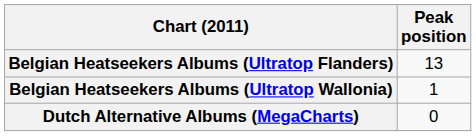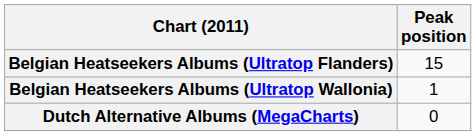 <table class="wikitable sortable plainrowheaders" style="text-align:center">
 <tr>
 <th scope="col">Chart (2011)</th>
 <th scope="col">Peak<br> position</th>
 </tr>
 <tr>
 <th scope="row">Belgian Heatseekers Albums (<a href='#'>Ultratop</a> Flanders)</th>
-<td align=center>13</td>
+<td align=center>15</td>
 </tr>
 <tr>
 <th scope="row">Belgian Heatseekers Albums (<a href='#'>Ultratop</a> Wallonia)</th>
 <td align=center>1</td>
 </tr>
 <tr>
 <th scope="row">Dutch Alternative Albums (<a href='#'>MegaCharts</a>)</th>
 <td align=center>0</td>
 </tr>
 <tr>
 </tr>
 <tr>
 </tr>
 <tr>
 </tr>
 <tr>
 </tr>
 <tr>
 </tr>
 </table>
